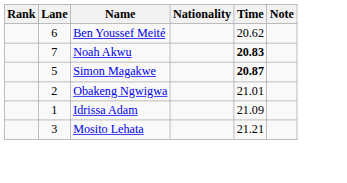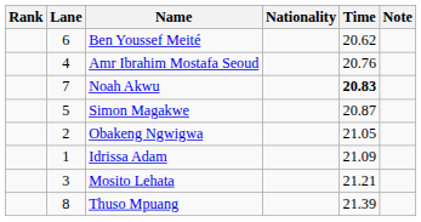 <table class="wikitable sortable" style="text-align:center">
 <tr>
 <th>Rank</th>
 <th>Lane</th>
 <th>Name</th>
 <th>Nationality</th>
 <th>Time</th>
 <th>Note</th>
 </tr>
 <tr>
 <td></td>
 <td>6</td>
 <td align="left"><a href='#'>Ben Youssef Meité</a></td>
 <td align=left></td>
 <td>20.62</td>
 <td></td>
 </tr>
 <tr>
 <td></td>
+<td>4</td>
+<td align="left"><a href='#'>Amr Ibrahim Mostafa Seoud</a></td>
+<td align=left></td>
+<td>20.76</td>
+<td></td>
+</tr>
+<tr>
+<td></td>
 <td>7</td>
 <td align="left"><a href='#'>Noah Akwu</a></td>
 <td align=left></td>
 <td><strong>20.83</strong></td>
 <td></td>
 </tr>
 <tr>
 <td></td>
 <td>5</td>
 <td align="left"><a href='#'>Simon Magakwe</a></td>
 <td align=left></td>
-<td><strong>20.87</strong></td>
+<td>20.87</td>
 <td></td>
 </tr>
 <tr>
 <td></td>
 <td>2</td>
 <td align="left"><a href='#'>Obakeng Ngwigwa</a></td>
 <td align=left></td>
-<td>21.01</td>
+<td>21.05</td>
 <td></td>
 </tr>
 <tr>
 <td></td>
 <td>1</td>
 <td align="left"><a href='#'>Idrissa Adam</a></td>
 <td align=left></td>
 <td>21.09</td>
 <td></td>
 </tr>
 <tr>
 <td></td>
 <td>3</td>
 <td align="left"><a href='#'>Mosito Lehata</a></td>
 <td align=left></td>
 <td>21.21</td>
 <td></td>
 </tr>
+<tr>
+<td></td>
+<td>8</td>
+<td align="left"><a href='#'>Thuso Mpuang</a></td>
+<td align=left></td>
+<td>21.39</td>
+<td></td>
+</tr>
 </table>
